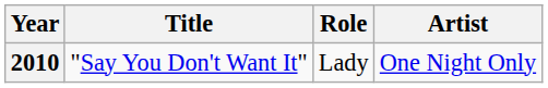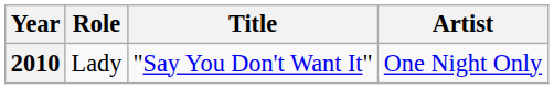 <table class="wikitable plainrowheaders sortable">
 <tr>
 <th scope="col">Year</th>
+<th scope="col">Role</th>
 <th scope="col">Title</th>
-<th scope="col">Role</th>
 <th scope="col" class="unsortable">Artist</th>
 </tr>
 <tr>
 <th scope="row">2010</th>
+<td>Lady</td>
 <td>"<a href='#'>Say You Don't Want It</a>"</td>
-<td>Lady</td>
 <td><a href='#'>One Night Only</a></td>
 </tr>
 </table>
